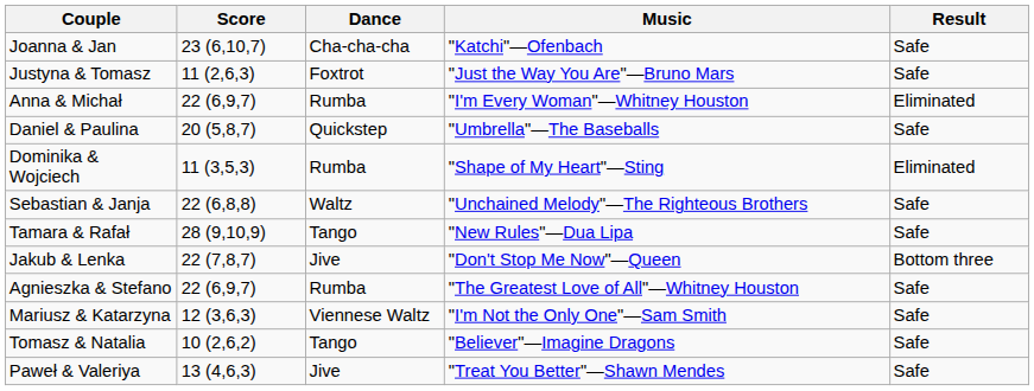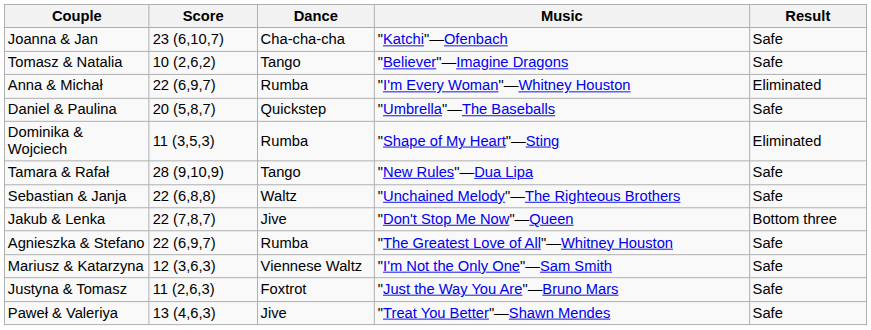 <table class="wikitable">
 <tr>
 <th style="width:150px;">Couple</th>
 <th style="width:110px;">Score</th>
 <th style="width:120px;">Dance</th>
 <th style="width:400px;">Music</th>
 <th style="width:120px;">Result</th>
 </tr>
 <tr>
 <td>Joanna & Jan</td>
 <td>23 (6,10,7)</td>
 <td>Cha-cha-cha</td>
 <td>"<a href='#'>Katchi</a>"—<a href='#'>Ofenbach</a></td>
 <td>Safe</td>
 </tr>
 <tr>
-<td>Justyna & Tomasz</td>
-<td>11 (2,6,3)</td>
-<td>Foxtrot</td>
-<td>"<a href='#'>Just the Way You Are</a>"—<a href='#'>Bruno Mars</a></td>
+<td>Tomasz & Natalia</td>
+<td>10 (2,6,2)</td>
+<td>Tango</td>
+<td>"<a href='#'>Believer</a>"—<a href='#'>Imagine Dragons</a></td>
 <td>Safe</td>
 </tr>
 <tr>
 <td>Anna & Michał</td>
 <td>22 (6,9,7)</td>
 <td>Rumba</td>
 <td>"<a href='#'>I'm Every Woman</a>"—<a href='#'>Whitney Houston</a></td>
 <td>Eliminated</td>
 </tr>
 <tr>
 <td>Daniel & Paulina</td>
 <td>20 (5,8,7)</td>
 <td>Quickstep</td>
 <td>"<a href='#'>Umbrella</a>"—<a href='#'>The Baseballs</a></td>
 <td>Safe</td>
 </tr>
 <tr>
 <td>Dominika & Wojciech</td>
 <td>11 (3,5,3)</td>
 <td>Rumba</td>
 <td>"<a href='#'>Shape of My Heart</a>"—<a href='#'>Sting</a></td>
 <td>Eliminated</td>
 </tr>
 <tr>
+<td>Tamara & Rafał</td>
+<td>28 (9,10,9)</td>
+<td>Tango</td>
+<td>"<a href='#'>New Rules</a>"—<a href='#'>Dua Lipa</a></td>
+<td>Safe</td>
+</tr>
+<tr>
 <td>Sebastian & Janja</td>
 <td>22 (6,8,8)</td>
 <td>Waltz</td>
 <td>"<a href='#'>Unchained Melody</a>"—<a href='#'>The Righteous Brothers</a></td>
-<td>Safe</td>
-</tr>
-<tr>
-<td>Tamara & Rafał</td>
-<td>28 (9,10,9)</td>
-<td>Tango</td>
-<td>"<a href='#'>New Rules</a>"—<a href='#'>Dua Lipa</a></td>
 <td>Safe</td>
 </tr>
 <tr>
 <td>Jakub & Lenka</td>
 <td>22 (7,8,7)</td>
 <td>Jive</td>
 <td>"<a href='#'>Don't Stop Me Now</a>"—<a href='#'>Queen</a></td>
 <td>Bottom three</td>
 </tr>
 <tr>
 <td>Agnieszka & Stefano</td>
 <td>22 (6,9,7)</td>
 <td>Rumba</td>
 <td>"<a href='#'>The Greatest Love of All</a>"—<a href='#'>Whitney Houston</a></td>
 <td>Safe</td>
 </tr>
 <tr>
 <td>Mariusz & Katarzyna</td>
 <td>12 (3,6,3)</td>
 <td>Viennese Waltz</td>
 <td>"<a href='#'>I'm Not the Only One</a>"—<a href='#'>Sam Smith</a></td>
 <td>Safe</td>
 </tr>
 <tr>
-<td>Tomasz & Natalia</td>
-<td>10 (2,6,2)</td>
-<td>Tango</td>
-<td>"<a href='#'>Believer</a>"—<a href='#'>Imagine Dragons</a></td>
+<td>Justyna & Tomasz</td>
+<td>11 (2,6,3)</td>
+<td>Foxtrot</td>
+<td>"<a href='#'>Just the Way You Are</a>"—<a href='#'>Bruno Mars</a></td>
 <td>Safe</td>
 </tr>
 <tr>
 <td>Paweł & Valeriya</td>
 <td>13 (4,6,3)</td>
 <td>Jive</td>
 <td>"<a href='#'>Treat You Better</a>"—<a href='#'>Shawn Mendes</a></td>
 <td>Safe</td>
 </tr>
 </table>
